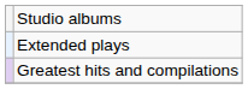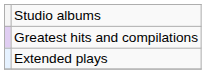 <table class=wikitable style="font-size:90%;">
 <tr>
 <td bgcolor=#F5F5F5 align=center></td>
 <td>Studio albums</td>
 </tr>
 <tr>
+<td bgcolor=#E0CEF2 align=center></td>
+<td>Greatest hits and compilations</td>
+</tr>
+<tr>
 <td bgcolor=#E6F2FF align=center></td>
 <td>Extended plays</td>
 </tr>
 <tr>
-<td bgcolor=#E0CEF2 align=center></td>
-<td>Greatest hits and compilations</td>
-</tr>
-<tr>
 </tr>
 </table>
